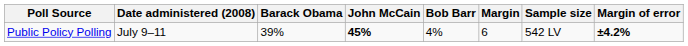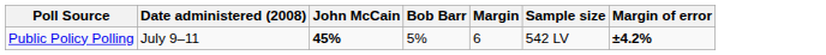 <table class="wikitable collapsible">
 <tr>
 <th>Poll Source</th>
 <th>Date administered (2008)</th>
-<th>Barack Obama</th>
 <th>John McCain</th>
 <th>Bob Barr</th>
 <th>Margin</th>
 <th>Sample size</th>
 <th>Margin of error</th>
 </tr>
 <tr>
 <td><a href='#'>Public Policy Polling</a></td>
 <td>July 9–11</td>
-<td>39%</td>
 <td><strong>45%</strong></td>
-<td>4%</td>
+<td>5%</td>
 <td>6</td>
 <td>542 LV</td>
 <td><strong>±4.2%</strong></td>
 </tr>
 </table>
